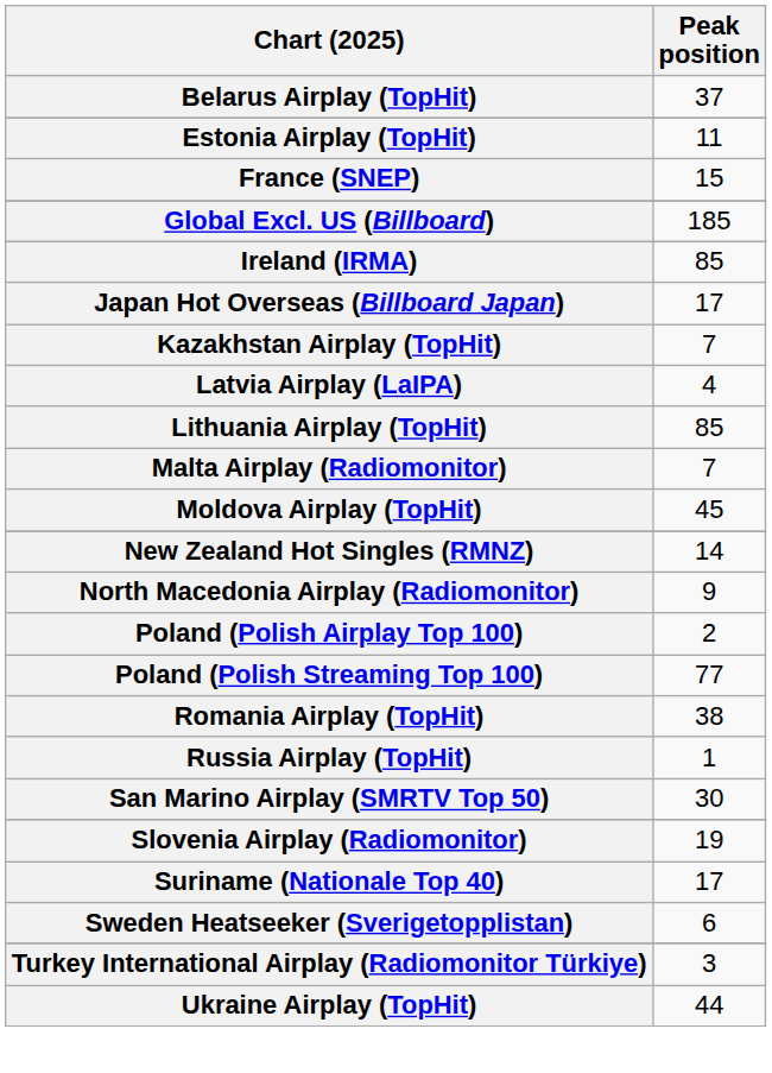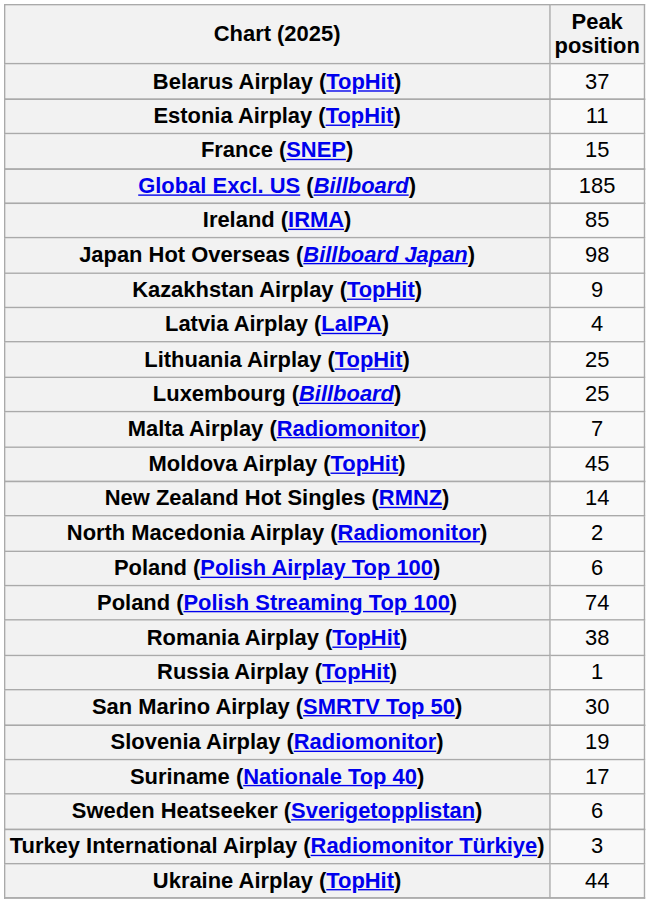 <table class="wikitable sortable plainrowheaders" style="text-align:center">
 <tr>
 <th scope="col">Chart (2025)</th>
 <th scope="col">Peak<br>position</th>
 </tr>
 <tr>
 <th scope="row">Belarus Airplay (<a href='#'>TopHit</a>)</th>
 <td>37</td>
 </tr>
 <tr>
 </tr>
 <tr>
 </tr>
 <tr>
 </tr>
 <tr>
 </tr>
 <tr>
 <th scope="row">Estonia Airplay (<a href='#'>TopHit</a>)</th>
 <td>11</td>
 </tr>
 <tr>
 <th scope="row">France (<a href='#'>SNEP</a>)</th>
 <td>15</td>
 </tr>
 <tr>
 </tr>
 <tr>
 <th scope="row"><a href='#'>Global Excl. US</a> (<em><a href='#'>Billboard</a></em>)</th>
 <td>185</td>
 </tr>
 <tr>
 </tr>
 <tr>
 <th scope="row">Ireland (<a href='#'>IRMA</a>)</th>
 <td>85</td>
 </tr>
 <tr>
 <th scope="row">Japan Hot Overseas (<em><a href='#'>Billboard Japan</a></em>)</th>
-<td>17</td>
+<td>98</td>
 </tr>
 <tr>
 <th scope="row">Kazakhstan Airplay (<a href='#'>TopHit</a>)</th>
-<td>7</td>
+<td>9</td>
 </tr>
 <tr>
 <th scope="row">Latvia Airplay (<a href='#'>LaIPA</a>)</th>
 <td>4</td>
 </tr>
 <tr>
 <th scope="row">Lithuania Airplay (<a href='#'>TopHit</a>)</th>
-<td>85</td>
+<td>25</td>
+</tr>
+<tr>
+<th scope="row">Luxembourg (<em><a href='#'>Billboard</a></em>)</th>
+<td>25</td>
 </tr>
 <tr>
 <th scope="row">Malta Airplay (<a href='#'>Radiomonitor</a>)</th>
 <td>7</td>
 </tr>
 <tr>
 <th scope="row">Moldova Airplay (<a href='#'>TopHit</a>)</th>
 <td>45</td>
 </tr>
 <tr>
 </tr>
 <tr>
 </tr>
 <tr>
 <th scope="row">New Zealand Hot Singles (<a href='#'>RMNZ</a>)</th>
 <td>14</td>
 </tr>
 <tr>
 <th scope="row">North Macedonia Airplay (<a href='#'>Radiomonitor</a>)</th>
-<td>9</td>
+<td>2</td>
 </tr>
 <tr>
 <th scope="row">Poland (<a href='#'>Polish Airplay Top 100</a>)</th>
-<td>2</td>
+<td>6</td>
 </tr>
 <tr>
 <th scope="row">Poland (<a href='#'>Polish Streaming Top 100</a>)</th>
-<td>77</td>
+<td>74</td>
 </tr>
 <tr>
 <th scope="row">Romania Airplay (<a href='#'>TopHit</a>)</th>
 <td>38</td>
 </tr>
 <tr>
 <th scope="row">Russia Airplay (<a href='#'>TopHit</a>)</th>
 <td>1</td>
 </tr>
 <tr>
 <th scope="row">San Marino Airplay (<a href='#'>SMRTV Top 50</a>)</th>
 <td>30</td>
 </tr>
 <tr>
 </tr>
 <tr>
 </tr>
 <tr>
 <th scope="row">Slovenia Airplay (<a href='#'>Radiomonitor</a>)</th>
 <td>19</td>
 </tr>
 <tr>
 <th scope="row">Suriname (<a href='#'>Nationale Top 40</a>)</th>
 <td>17</td>
 </tr>
 <tr>
 <th scope="row">Sweden Heatseeker (<a href='#'>Sverigetopplistan</a>)</th>
 <td>6</td>
 </tr>
 <tr>
 </tr>
 <tr>
 <th scope="row">Turkey International Airplay (<a href='#'>Radiomonitor Türkiye</a>)</th>
 <td>3</td>
 </tr>
 <tr>
 <th scope="row">Ukraine Airplay (<a href='#'>TopHit</a>)</th>
 <td>44</td>
 </tr>
 <tr>
 </tr>
 <tr>
 </tr>
 <tr>
 </tr>
 </table>
